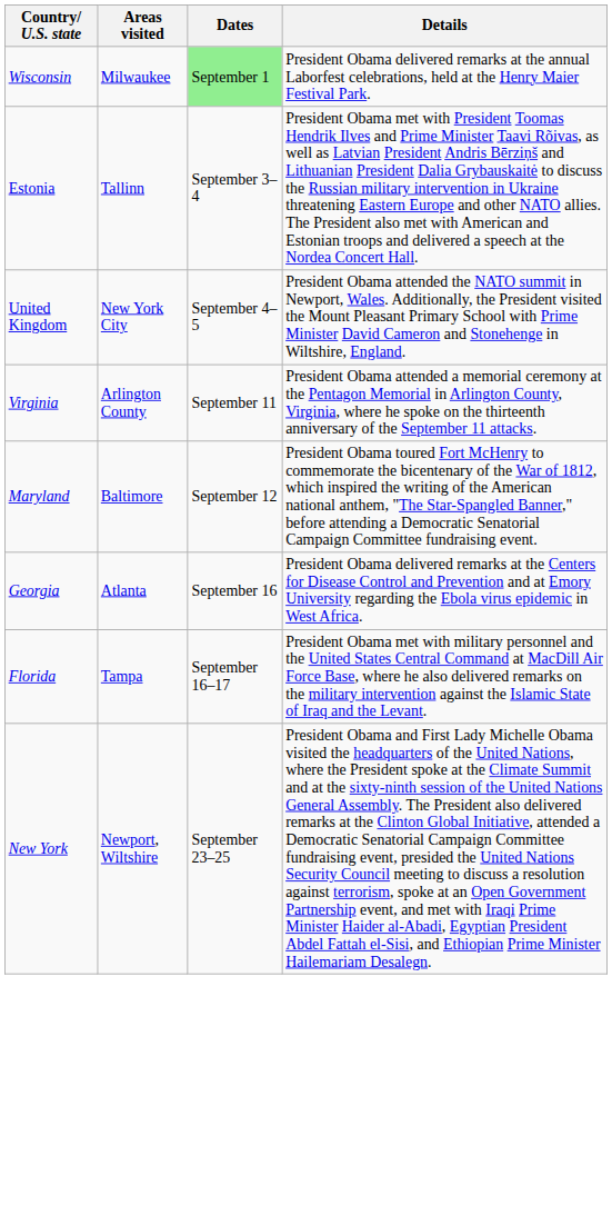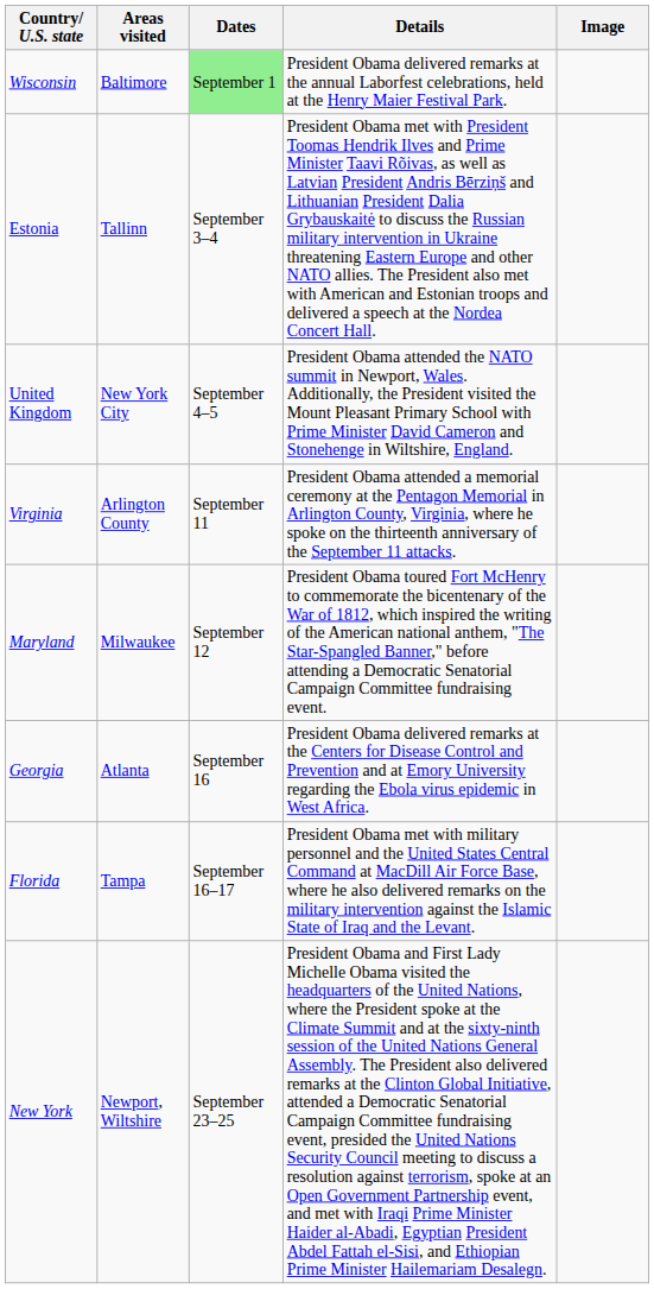 <table class="wikitable" style="margin: 1em auto 1em auto">
 <tr>
 <th width=110>Country/<br><em>U.S. state</em></th>
 <th width=100>Areas visited</th>
 <th width=110>Dates</th>
 <th width=550>Details</th>
+<th width=150>Image</th>
 </tr>
 <tr>
 <td> <em><a href='#'>Wisconsin</a></em></td>
-<td><a href='#'>Milwaukee</a></td>
+<td><a href='#'>Baltimore</a></td>
 <td style="background: lightgreen;">September 1</td>
 <td>President Obama delivered remarks at the annual Laborfest celebrations, held at the <a href='#'>Henry Maier Festival Park</a>.</td>
+<td></td>
 </tr>
 <tr>
 <td> <a href='#'>Estonia</a></td>
 <td><a href='#'>Tallinn</a></td>
 <td>September 3–4</td>
 <td>President Obama met with <a href='#'>President</a> <a href='#'>Toomas Hendrik Ilves</a> and <a href='#'>Prime Minister</a> <a href='#'>Taavi Rõivas</a>, as well as <a href='#'>Latvian</a> <a href='#'>President</a> <a href='#'>Andris Bērziņš</a> and <a href='#'>Lithuanian</a> <a href='#'>President</a> <a href='#'>Dalia Grybauskaitė</a> to discuss the <a href='#'>Russian military intervention in Ukraine</a> threatening <a href='#'>Eastern Europe</a> and other <a href='#'>NATO</a> allies. The President also met with American and Estonian troops and delivered a speech at the <a href='#'>Nordea Concert Hall</a>.</td>
+<td></td>
 </tr>
 <tr>
 <td> <a href='#'>United Kingdom</a></td>
 <td><a href='#'>New York City</a></td>
 <td>September 4–5</td>
 <td>President Obama attended the <a href='#'>NATO summit</a> in Newport, <a href='#'>Wales</a>. Additionally, the President visited the Mount Pleasant Primary School with <a href='#'>Prime Minister</a> <a href='#'>David Cameron</a> and <a href='#'>Stonehenge</a> in Wiltshire, <a href='#'>England</a>.</td>
+<td></td>
 </tr>
 <tr>
 <td> <em><a href='#'>Virginia</a></em></td>
 <td><a href='#'>Arlington County</a></td>
 <td>September 11</td>
 <td>President Obama attended a memorial ceremony at the <a href='#'>Pentagon Memorial</a> in <a href='#'>Arlington County</a>, <a href='#'>Virginia</a>, where he spoke on the thirteenth anniversary of the <a href='#'>September 11 attacks</a>.</td>
+<td></td>
 </tr>
 <tr>
 <td> <em><a href='#'>Maryland</a></em></td>
-<td><a href='#'>Baltimore</a></td>
+<td><a href='#'>Milwaukee</a></td>
 <td>September 12</td>
 <td>President Obama toured <a href='#'>Fort McHenry</a> to commemorate the bicentenary of the <a href='#'>War of 1812</a>, which inspired the writing of the American national anthem, "<a href='#'>The Star-Spangled Banner</a>," before attending a Democratic Senatorial Campaign Committee fundraising event.</td>
+<td></td>
 </tr>
 <tr>
 <td> <em><a href='#'>Georgia</a></em></td>
 <td><a href='#'>Atlanta</a></td>
 <td>September 16</td>
 <td>President Obama delivered remarks at the <a href='#'>Centers for Disease Control and Prevention</a> and at <a href='#'>Emory University</a> regarding the <a href='#'>Ebola virus epidemic</a> in <a href='#'>West Africa</a>.</td>
+<td></td>
 </tr>
 <tr>
 <td> <em><a href='#'>Florida</a></em></td>
 <td><a href='#'>Tampa</a></td>
 <td>September 16–17</td>
 <td>President Obama met with military personnel and the <a href='#'>United States Central Command</a> at <a href='#'>MacDill Air Force Base</a>, where he also delivered remarks on the <a href='#'>military intervention</a> against the <a href='#'>Islamic State of Iraq and the Levant</a>.</td>
+<td></td>
 </tr>
 <tr>
 <td> <em><a href='#'>New York</a></em></td>
 <td><a href='#'>Newport</a>,<br><a href='#'>Wiltshire</a></td>
 <td>September 23–25</td>
 <td>President Obama and First Lady Michelle Obama visited the <a href='#'>headquarters</a> of the <a href='#'>United Nations</a>, where the President spoke at the <a href='#'>Climate Summit</a> and at the <a href='#'>sixty-ninth session of the United Nations General Assembly</a>. The President also delivered remarks at the <a href='#'>Clinton Global Initiative</a>, attended a Democratic Senatorial Campaign Committee fundraising event, presided the <a href='#'>United Nations Security Council</a> meeting to discuss a resolution against <a href='#'>terrorism</a>, spoke at an <a href='#'>Open Government Partnership</a> event, and met with <a href='#'>Iraqi</a> <a href='#'>Prime Minister</a> <a href='#'>Haider al-Abadi</a>, <a href='#'>Egyptian</a> <a href='#'>President</a> <a href='#'>Abdel Fattah el-Sisi</a>, and <a href='#'>Ethiopian</a> <a href='#'>Prime Minister</a> <a href='#'>Hailemariam Desalegn</a>.</td>
+<td></td>
 </tr>
 </table>
